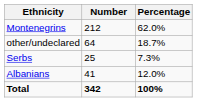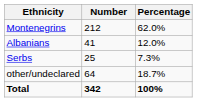 <table class="wikitable">
 <tr>
 <th width="100px">Ethnicity</th>
 <th width="80px">Number</th>
 <th width="80px">Percentage</th>
 </tr>
 <tr>
 <td><a href='#'>Montenegrins</a></td>
 <td>212</td>
 <td>62.0%</td>
 </tr>
 <tr>
-<td>other/undeclared</td>
-<td>64</td>
-<td>18.7%</td>
+<td><a href='#'>Albanians</a></td>
+<td>41</td>
+<td>12.0%</td>
 </tr>
 <tr>
 <td><a href='#'>Serbs</a></td>
 <td>25</td>
 <td>7.3%</td>
 </tr>
 <tr>
-<td><a href='#'>Albanians</a></td>
-<td>41</td>
-<td>12.0%</td>
+<td>other/undeclared</td>
+<td>64</td>
+<td>18.7%</td>
 </tr>
 <tr>
 <td><strong>Total</strong></td>
 <td><strong>342</strong></td>
 <td><strong>100%</strong></td>
 </tr>
 </table>
